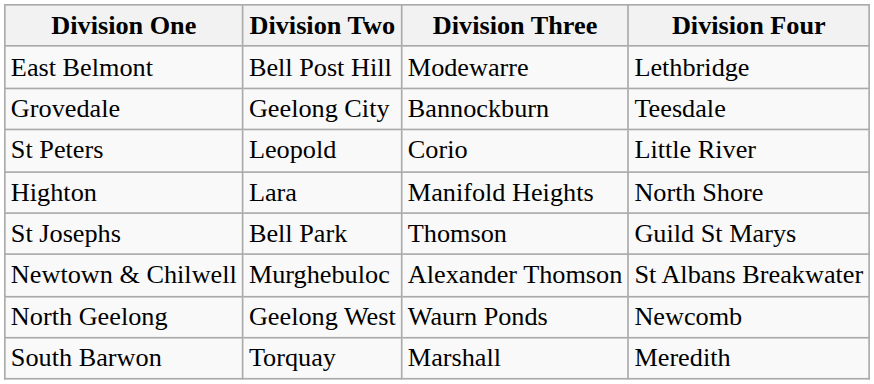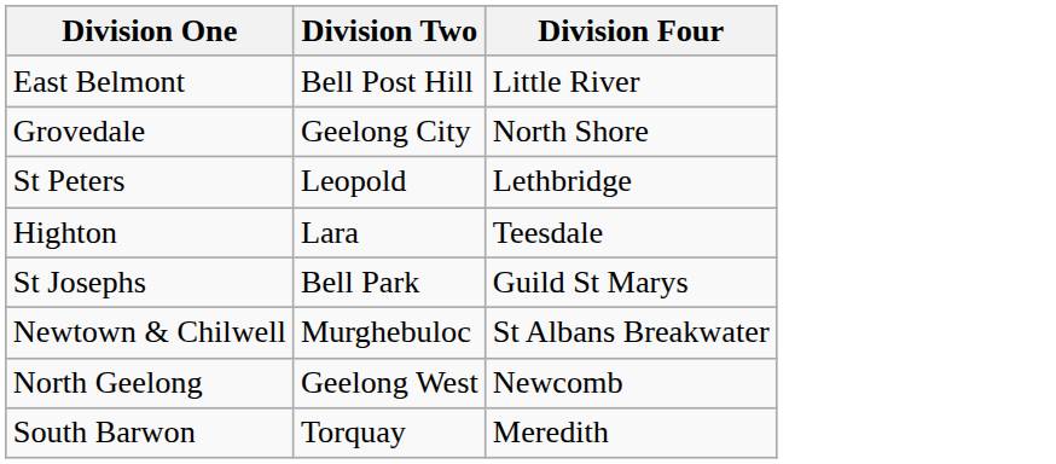 <table class="wikitable">
 <tr>
 <th>Division One</th>
 <th>Division Two</th>
-<th>Division Three</th>
 <th>Division Four</th>
 </tr>
 <tr>
 <td>East Belmont</td>
 <td>Bell Post Hill</td>
-<td>Modewarre</td>
-<td>Lethbridge</td>
+<td>Little River</td>
 </tr>
 <tr>
 <td>Grovedale</td>
 <td>Geelong City</td>
-<td>Bannockburn</td>
-<td>Teesdale</td>
+<td>North Shore</td>
 </tr>
 <tr>
 <td>St Peters</td>
 <td>Leopold</td>
-<td>Corio</td>
-<td>Little River</td>
+<td>Lethbridge</td>
 </tr>
 <tr>
 <td>Highton</td>
 <td>Lara</td>
-<td>Manifold Heights</td>
-<td>North Shore</td>
+<td>Teesdale</td>
 </tr>
 <tr>
 <td>St Josephs</td>
 <td>Bell Park</td>
-<td>Thomson</td>
 <td>Guild St Marys</td>
 </tr>
 <tr>
 <td>Newtown & Chilwell</td>
 <td>Murghebuloc</td>
-<td>Alexander Thomson</td>
 <td>St Albans Breakwater</td>
 </tr>
 <tr>
 <td>North Geelong</td>
 <td>Geelong West</td>
-<td>Waurn Ponds</td>
 <td>Newcomb</td>
 </tr>
 <tr>
 <td>South Barwon</td>
 <td>Torquay</td>
-<td>Marshall</td>
 <td>Meredith</td>
 </tr>
 </table>
